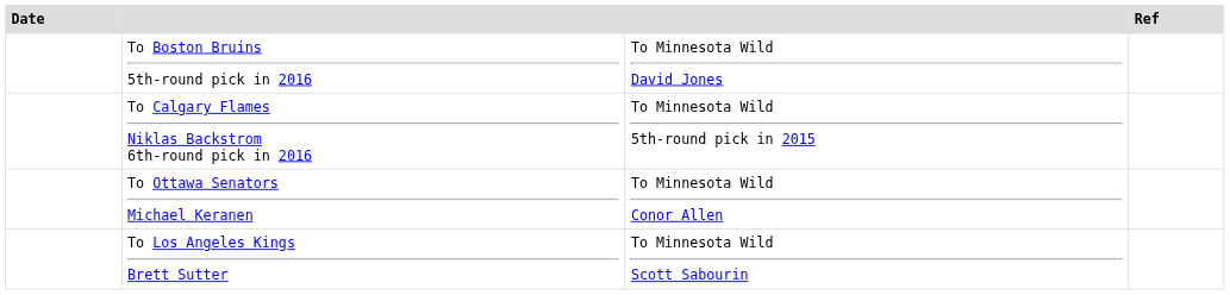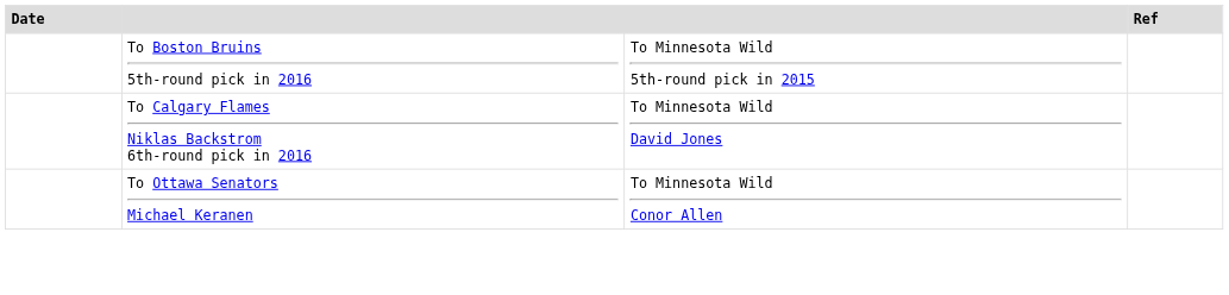 <table border=1 style="border-collapse:collapse" bordercolor="#DFDFDF" cellpadding="5" width=90%>
 <tr bgcolor="#dddddd">
 <td><strong>Date</strong></td>
 <th colspan="2"></th>
 <td><strong>Ref</strong></td>
 </tr>
 <tr>
 <td></td>
 <td valign="top">To <a href='#'>Boston Bruins</a> <hr>5th-round pick in <a href='#'>2016</a></td>
-<td valign="top">To Minnesota Wild<hr><a href='#'>David Jones</a></td>
+<td valign="top">To Minnesota Wild<hr>5th-round pick in <a href='#'>2015</a></td>
 <td></td>
 </tr>
 <tr>
 <td></td>
 <td valign="top">To <a href='#'>Calgary Flames</a> <hr><a href='#'>Niklas Backstrom</a><br>6th-round pick in <a href='#'>2016</a></td>
-<td valign="top">To Minnesota Wild<hr>5th-round pick in <a href='#'>2015</a></td>
+<td valign="top">To Minnesota Wild<hr><a href='#'>David Jones</a></td>
 <td></td>
 </tr>
 <tr>
 <td></td>
 <td valign="top">To <a href='#'>Ottawa Senators</a> <hr><a href='#'>Michael Keranen</a></td>
 <td valign="top">To Minnesota Wild<hr><a href='#'>Conor Allen</a></td>
 <td></td>
 </tr>
-<tr>
-<td></td>
-<td valign="top">To <a href='#'>Los Angeles Kings</a> <hr><a href='#'>Brett Sutter</a></td>
-<td valign="top">To Minnesota Wild<hr><a href='#'>Scott Sabourin</a></td>
-<td></td>
-</tr>
 </table>
